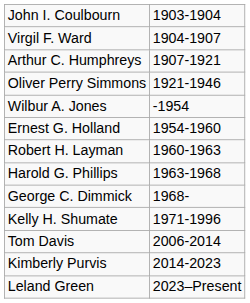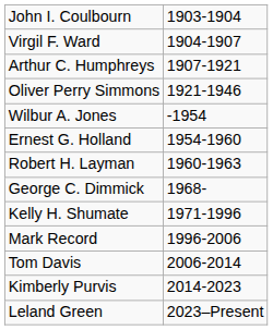 <table class="wikitable">
 <tr>
 <td>John I. Coulbourn</td>
 <td>1903-1904</td>
 </tr>
 <tr>
 <td>Virgil F. Ward</td>
 <td>1904-1907</td>
 </tr>
 <tr>
 <td>Arthur C. Humphreys</td>
 <td>1907-1921</td>
 </tr>
 <tr>
 <td>Oliver Perry Simmons</td>
 <td>1921-1946</td>
 </tr>
 <tr>
 <td>Wilbur A. Jones</td>
 <td>-1954</td>
 </tr>
 <tr>
 <td>Ernest G. Holland</td>
 <td>1954-1960</td>
 </tr>
 <tr>
 <td>Robert H. Layman</td>
 <td>1960-1963</td>
 </tr>
 <tr>
-<td>Harold G. Phillips</td>
-<td>1963-1968</td>
-</tr>
-<tr>
 <td>George C. Dimmick</td>
 <td>1968-</td>
 </tr>
 <tr>
 <td>Kelly H. Shumate</td>
 <td>1971-1996</td>
+</tr>
+<tr>
+<td>Mark Record</td>
+<td>1996-2006</td>
 </tr>
 <tr>
 <td>Tom Davis</td>
 <td>2006-2014</td>
 </tr>
 <tr>
 <td>Kimberly Purvis</td>
 <td>2014-2023</td>
 </tr>
 <tr>
 <td>Leland Green</td>
 <td>2023–Present</td>
 </tr>
 </table>
